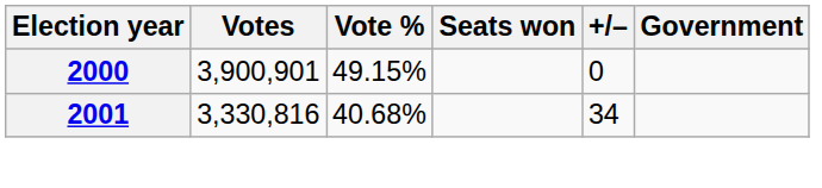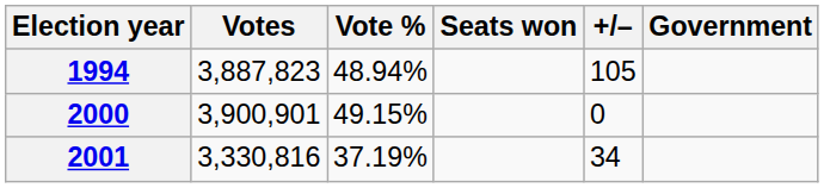 <table class="sortable wikitable">
 <tr>
 <th>Election year</th>
 <th>Votes</th>
 <th>Vote %</th>
 <th>Seats won</th>
 <th>+/–</th>
 <th>Government</th>
+</tr>
+<tr>
+<th><a href='#'>1994</a></th>
+<td align=center>3,887,823</td>
+<td align=center>48.94%</td>
+<td></td>
+<td> 105</td>
+<td></td>
 </tr>
 <tr>
 <th><a href='#'>2000</a></th>
 <td align=center>3,900,901</td>
 <td align=center>49.15%</td>
 <td></td>
 <td> 0</td>
 <td></td>
 </tr>
 <tr>
 <th><a href='#'>2001</a></th>
 <td align=center>3,330,816</td>
-<td align=center>40.68%</td>
+<td align=center>37.19%</td>
 <td></td>
 <td> 34</td>
 <td></td>
 </tr>
 </table>
